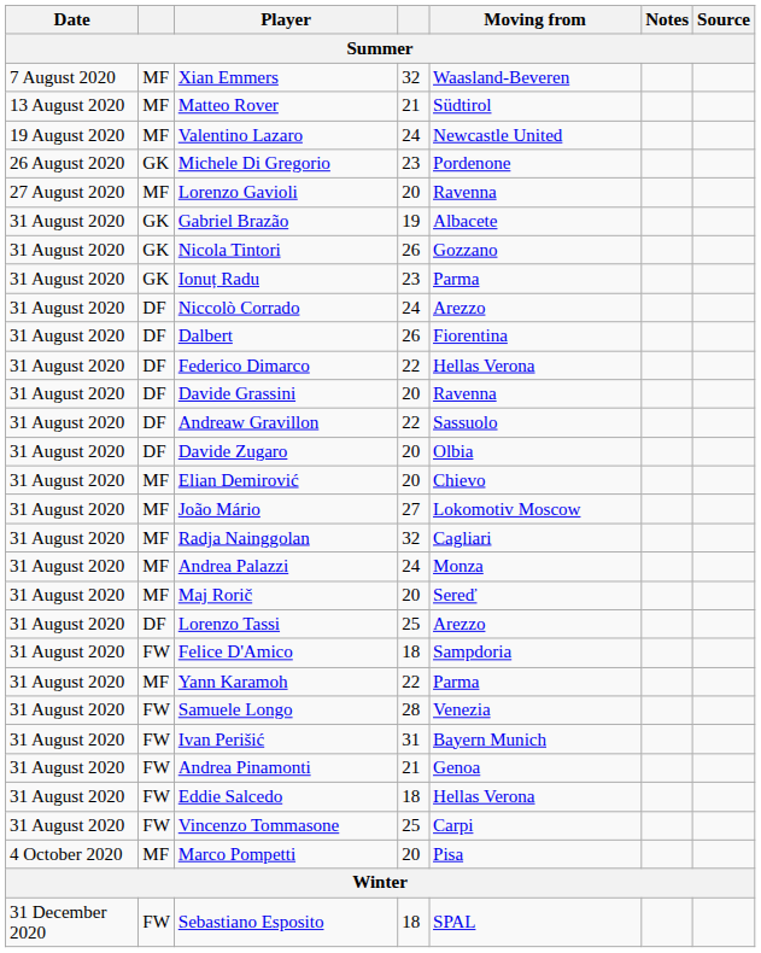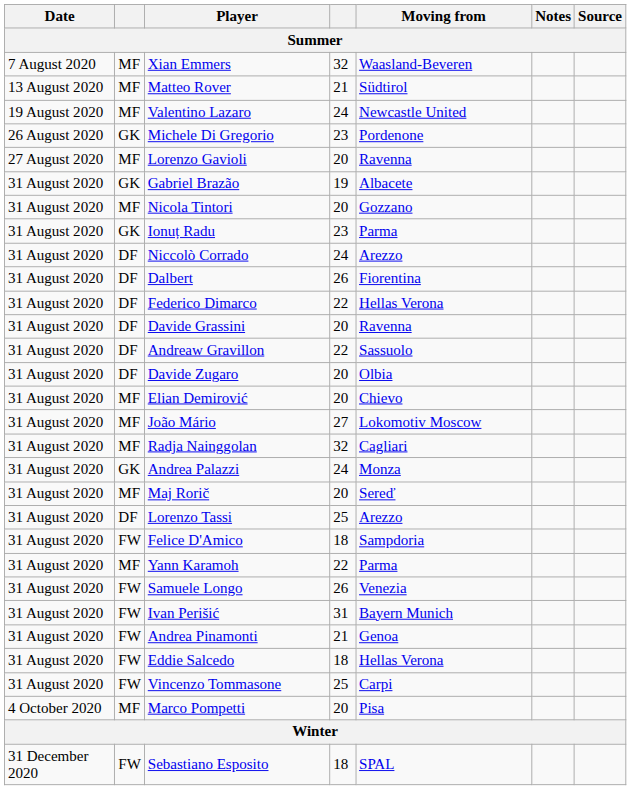 <table class="wikitable sortable">
 <tr>
 <th style="width:110px;">Date</th>
 <th style="width:20px;"></th>
 <th style="width:190px;">Player</th>
 <th style="width:20px;"></th>
 <th style="width:180px;">Moving from</th>
 <th style="width:20px;" class="unsortable">Notes</th>
 <th style="width:20px;">Source</th>
 </tr>
 <tr>
 <th colspan=7>Summer</th>
 </tr>
 <tr>
 <td>7 August 2020</td>
 <td>MF</td>
 <td> <a href='#'>Xian Emmers</a></td>
 <td>32</td>
 <td> <a href='#'>Waasland-Beveren</a></td>
 <td></td>
 <td></td>
 </tr>
 <tr>
 <td>13 August 2020</td>
 <td>MF</td>
 <td> <a href='#'>Matteo Rover</a></td>
 <td>21</td>
 <td> <a href='#'>Südtirol</a></td>
 <td></td>
 <td></td>
 </tr>
 <tr>
 <td>19 August 2020</td>
 <td>MF</td>
 <td> <a href='#'>Valentino Lazaro</a></td>
 <td>24</td>
 <td> <a href='#'>Newcastle United</a></td>
 <td></td>
 <td></td>
 </tr>
 <tr>
 <td>26 August 2020</td>
 <td>GK</td>
 <td> <a href='#'>Michele Di Gregorio</a></td>
 <td>23</td>
 <td> <a href='#'>Pordenone</a></td>
 <td></td>
 <td></td>
 </tr>
 <tr>
 <td>27 August 2020</td>
 <td>MF</td>
 <td> <a href='#'>Lorenzo Gavioli</a></td>
 <td>20</td>
 <td> <a href='#'>Ravenna</a></td>
 <td></td>
 <td></td>
 </tr>
 <tr>
 <td>31 August 2020</td>
 <td>GK</td>
 <td> <a href='#'>Gabriel Brazão</a></td>
 <td>19</td>
 <td> <a href='#'>Albacete</a></td>
 <td></td>
 <td></td>
 </tr>
 <tr>
 <td>31 August 2020</td>
-<td>GK</td>
+<td>MF</td>
 <td> <a href='#'>Nicola Tintori</a></td>
-<td>26</td>
+<td>20</td>
 <td> <a href='#'>Gozzano</a></td>
 <td></td>
 <td></td>
 </tr>
 <tr>
 <td>31 August 2020</td>
 <td>GK</td>
 <td> <a href='#'>Ionuț Radu</a></td>
 <td>23</td>
 <td> <a href='#'>Parma</a></td>
 <td></td>
 <td></td>
 </tr>
 <tr>
 <td>31 August 2020</td>
 <td>DF</td>
 <td> <a href='#'>Niccolò Corrado</a></td>
 <td>24</td>
 <td> <a href='#'>Arezzo</a></td>
 <td></td>
 <td></td>
 </tr>
 <tr>
 <td>31 August 2020</td>
 <td>DF</td>
 <td> <a href='#'>Dalbert</a></td>
 <td>26</td>
 <td> <a href='#'>Fiorentina</a></td>
 <td></td>
 <td></td>
 </tr>
 <tr>
 <td>31 August 2020</td>
 <td>DF</td>
 <td> <a href='#'>Federico Dimarco</a></td>
 <td>22</td>
 <td> <a href='#'>Hellas Verona</a></td>
 <td></td>
 <td></td>
 </tr>
 <tr>
 <td>31 August 2020</td>
 <td>DF</td>
 <td> <a href='#'>Davide Grassini</a></td>
 <td>20</td>
 <td> <a href='#'>Ravenna</a></td>
 <td></td>
 <td></td>
 </tr>
 <tr>
 <td>31 August 2020</td>
 <td>DF</td>
 <td> <a href='#'>Andreaw Gravillon</a></td>
 <td>22</td>
 <td> <a href='#'>Sassuolo</a></td>
 <td></td>
 <td></td>
 </tr>
 <tr>
 <td>31 August 2020</td>
 <td>DF</td>
 <td> <a href='#'>Davide Zugaro</a></td>
 <td>20</td>
 <td> <a href='#'>Olbia</a></td>
 <td></td>
 <td></td>
 </tr>
 <tr>
 <td>31 August 2020</td>
 <td>MF</td>
 <td> <a href='#'>Elian Demirović</a></td>
 <td>20</td>
 <td> <a href='#'>Chievo</a></td>
 <td></td>
 <td></td>
 </tr>
 <tr>
 <td>31 August 2020</td>
 <td>MF</td>
 <td> <a href='#'>João Mário</a></td>
 <td>27</td>
 <td> <a href='#'>Lokomotiv Moscow</a></td>
 <td></td>
 <td></td>
 </tr>
 <tr>
 <td>31 August 2020</td>
 <td>MF</td>
 <td> <a href='#'>Radja Nainggolan</a></td>
 <td>32</td>
 <td> <a href='#'>Cagliari</a></td>
 <td></td>
 <td></td>
 </tr>
 <tr>
 <td>31 August 2020</td>
-<td>MF</td>
+<td>GK</td>
 <td> <a href='#'>Andrea Palazzi</a></td>
 <td>24</td>
 <td> <a href='#'>Monza</a></td>
 <td></td>
 <td></td>
 </tr>
 <tr>
 <td>31 August 2020</td>
 <td>MF</td>
 <td> <a href='#'>Maj Rorič</a></td>
 <td>20</td>
 <td> <a href='#'>Sereď</a></td>
 <td></td>
 <td></td>
 </tr>
 <tr>
 <td>31 August 2020</td>
 <td>DF</td>
 <td> <a href='#'>Lorenzo Tassi</a></td>
 <td>25</td>
 <td> <a href='#'>Arezzo</a></td>
 <td></td>
 <td></td>
 </tr>
 <tr>
 <td>31 August 2020</td>
 <td>FW</td>
 <td> <a href='#'>Felice D'Amico</a></td>
 <td>18</td>
 <td> <a href='#'>Sampdoria</a></td>
 <td></td>
 <td></td>
 </tr>
 <tr>
 <td>31 August 2020</td>
 <td>MF</td>
 <td> <a href='#'>Yann Karamoh</a></td>
 <td>22</td>
 <td> <a href='#'>Parma</a></td>
 <td></td>
 <td></td>
 </tr>
 <tr>
 <td>31 August 2020</td>
 <td>FW</td>
 <td> <a href='#'>Samuele Longo</a></td>
-<td>28</td>
+<td>26</td>
 <td> <a href='#'>Venezia</a></td>
 <td></td>
 <td></td>
 </tr>
 <tr>
 <td>31 August 2020</td>
 <td>FW</td>
 <td> <a href='#'>Ivan Perišić</a></td>
 <td>31</td>
 <td> <a href='#'>Bayern Munich</a></td>
 <td></td>
 <td></td>
 </tr>
 <tr>
 <td>31 August 2020</td>
 <td>FW</td>
 <td> <a href='#'>Andrea Pinamonti</a></td>
 <td>21</td>
 <td> <a href='#'>Genoa</a></td>
 <td></td>
 <td></td>
 </tr>
 <tr>
 <td>31 August 2020</td>
 <td>FW</td>
 <td> <a href='#'>Eddie Salcedo</a></td>
 <td>18</td>
 <td> <a href='#'>Hellas Verona</a></td>
 <td></td>
 <td></td>
 </tr>
 <tr>
 <td>31 August 2020</td>
 <td>FW</td>
 <td> <a href='#'>Vincenzo Tommasone</a></td>
 <td>25</td>
 <td> <a href='#'>Carpi</a></td>
 <td></td>
 <td></td>
 </tr>
 <tr>
 <td>4 October 2020</td>
 <td>MF</td>
 <td> <a href='#'>Marco Pompetti</a></td>
 <td>20</td>
 <td> <a href='#'>Pisa</a></td>
 <td></td>
 <td></td>
 </tr>
 <tr>
 <th colspan=7>Winter</th>
 </tr>
 <tr>
 <td>31 December 2020</td>
 <td>FW</td>
 <td> <a href='#'>Sebastiano Esposito</a></td>
 <td>18</td>
 <td> <a href='#'>SPAL</a></td>
 <td></td>
 <td></td>
 </tr>
 </table>
